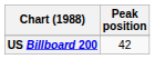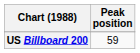 <table class="wikitable sortable plainrowheaders">
 <tr>
 <th>Chart (1988)</th>
 <th>Peak<br>position</th>
 </tr>
 <tr>
 </tr>
 <tr>
 </tr>
 <tr>
 <th scope="row">US <a href='#'><em>Billboard</em> 200</a></th>
-<td style="text-align:center;">42</td>
+<td style="text-align:center;">59</td>
 </tr>
 </table>
